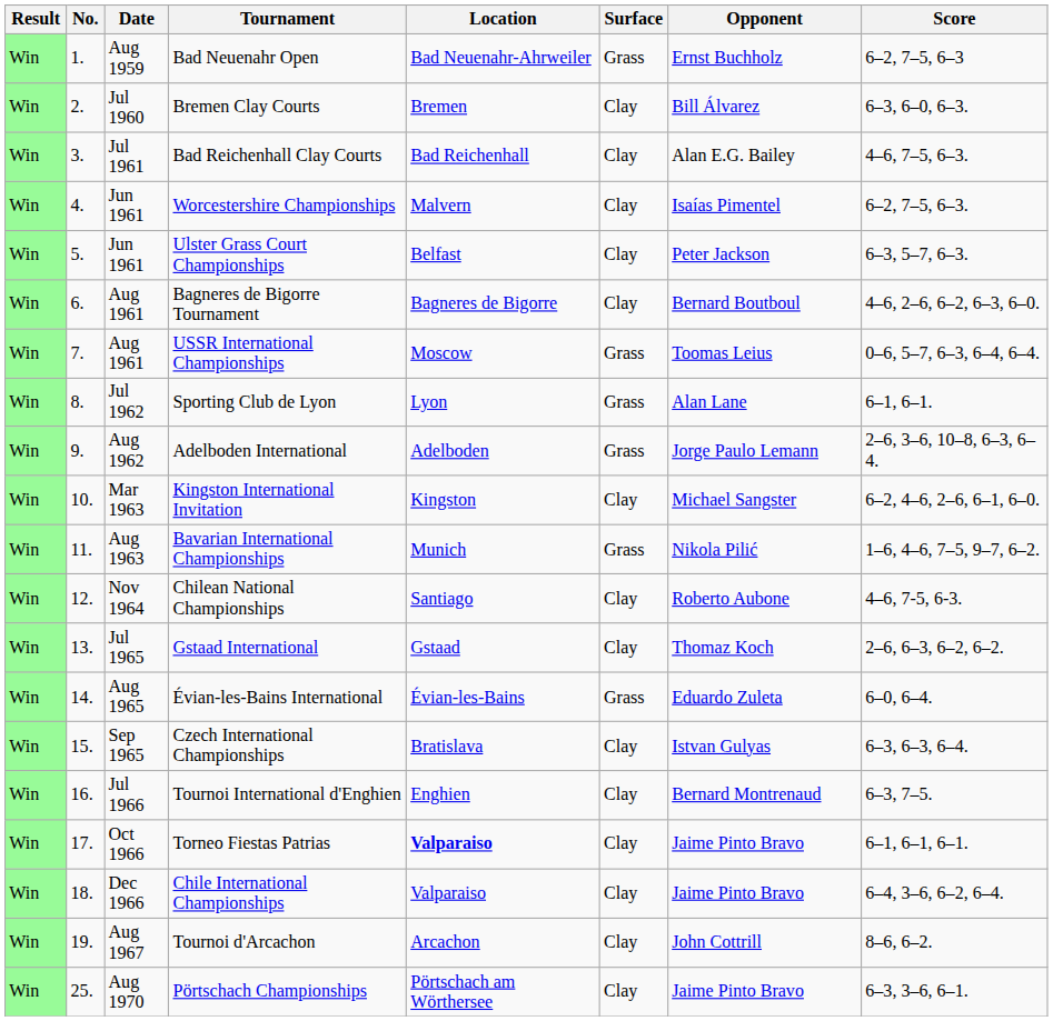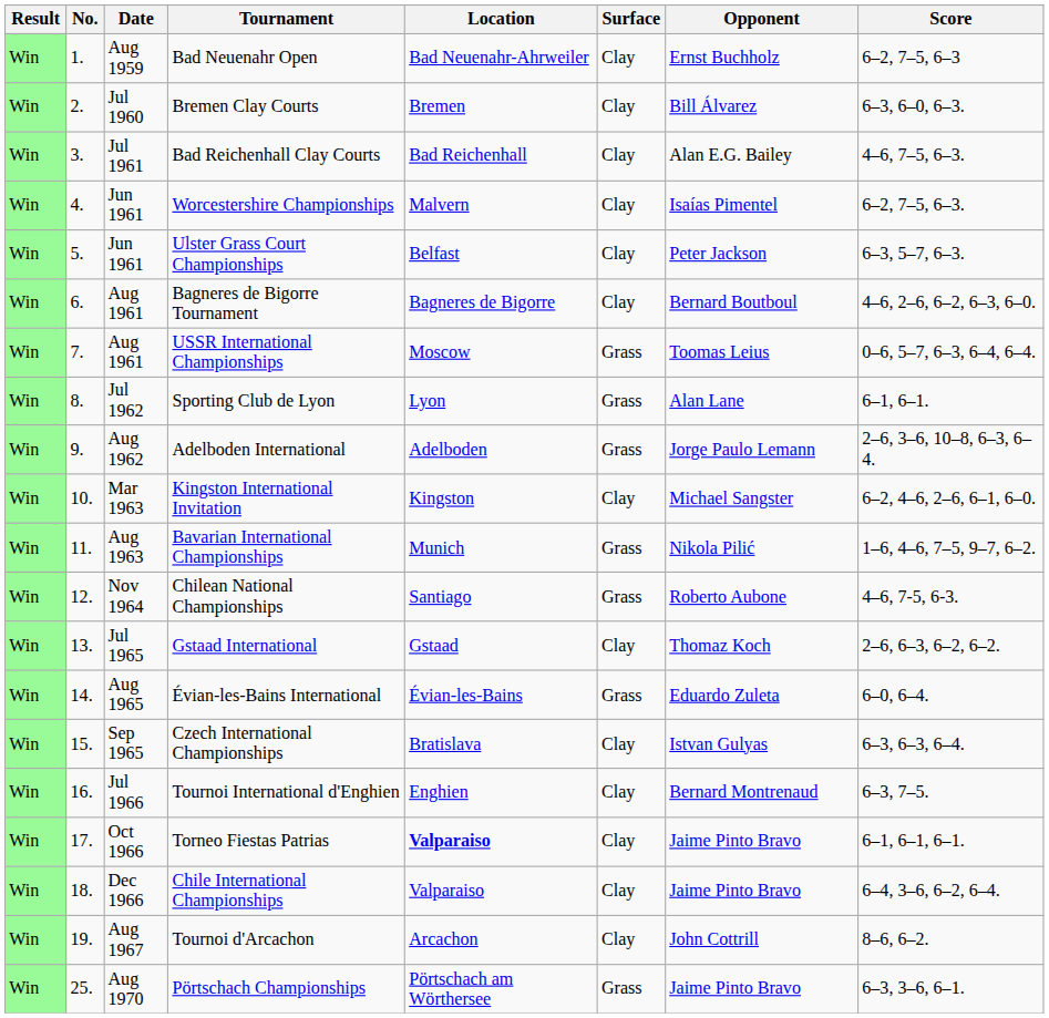 <table class="sortable wikitable"  style="font-size:93%;">
 <tr>
 <th style="width:45px">Result</th>
 <th style="width:25px">No.</th>
 <th style="width:50px">Date</th>
 <th style="width:210px">Tournament</th>
 <th style="width:170px">Location</th>
 <th style="width:50px">Surface</th>
 <th style="width:170px">Opponent</th>
 <th style="width:170px" class="unsortable">Score</th>
 </tr>
 <tr>
 <td style="background:#98fb98;">Win</td>
 <td>1.</td>
 <td>Aug 1959</td>
 <td>Bad Neuenahr Open</td>
 <td><a href='#'>Bad Neuenahr-Ahrweiler</a></td>
-<td>Grass</td>
+<td>Clay</td>
 <td> <a href='#'>Ernst Buchholz</a></td>
 <td>6–2, 7–5, 6–3</td>
 </tr>
 <tr>
 <td style="background:#98fb98;">Win</td>
 <td>2.</td>
 <td>Jul 1960</td>
 <td>Bremen Clay Courts</td>
 <td><a href='#'>Bremen</a></td>
 <td>Clay</td>
 <td> <a href='#'>Bill Álvarez</a></td>
 <td>6–3, 6–0, 6–3.</td>
 </tr>
 <tr>
 <td style="background:#98fb98;">Win</td>
 <td>3.</td>
 <td>Jul 1961</td>
 <td>Bad Reichenhall Clay Courts</td>
 <td><a href='#'>Bad Reichenhall</a></td>
 <td>Clay</td>
 <td> Alan E.G. Bailey</td>
 <td>4–6, 7–5, 6–3.</td>
 </tr>
 <tr>
 <td style="background:#98fb98;">Win</td>
 <td>4.</td>
 <td>Jun 1961</td>
 <td><a href='#'>Worcestershire Championships</a></td>
 <td><a href='#'>Malvern</a></td>
 <td>Clay</td>
 <td> <a href='#'>Isaías Pimentel</a></td>
 <td>6–2, 7–5, 6–3.</td>
 </tr>
 <tr>
 <td style="background:#98fb98;">Win</td>
 <td>5.</td>
 <td>Jun 1961</td>
 <td><a href='#'>Ulster Grass Court Championships</a></td>
 <td><a href='#'>Belfast</a></td>
 <td>Clay</td>
 <td> <a href='#'>Peter Jackson</a></td>
 <td>6–3, 5–7, 6–3.</td>
 </tr>
 <tr>
 <td style="background:#98fb98;">Win</td>
 <td>6.</td>
 <td>Aug 1961</td>
 <td>Bagneres de Bigorre Tournament</td>
 <td><a href='#'>Bagneres de Bigorre</a></td>
 <td>Clay</td>
 <td> <a href='#'>Bernard Boutboul</a></td>
 <td>4–6, 2–6, 6–2, 6–3, 6–0.</td>
 </tr>
 <tr>
 <td style="background:#98fb98;">Win</td>
 <td>7.</td>
 <td>Aug 1961</td>
 <td><a href='#'>USSR International Championships</a></td>
 <td><a href='#'>Moscow</a></td>
 <td>Grass</td>
 <td> <a href='#'>Toomas Leius</a></td>
 <td>0–6, 5–7, 6–3, 6–4, 6–4.</td>
 </tr>
 <tr>
 <td style="background:#98fb98;">Win</td>
 <td>8.</td>
 <td>Jul 1962</td>
 <td>Sporting Club de Lyon</td>
 <td><a href='#'>Lyon</a></td>
 <td>Grass</td>
 <td> <a href='#'>Alan Lane</a></td>
 <td>6–1, 6–1.</td>
 </tr>
 <tr>
 <td style="background:#98fb98;">Win</td>
 <td>9.</td>
 <td>Aug 1962</td>
 <td>Adelboden International</td>
 <td><a href='#'>Adelboden</a></td>
 <td>Grass</td>
 <td> <a href='#'>Jorge Paulo Lemann</a></td>
 <td>2–6, 3–6, 10–8, 6–3, 6–4.</td>
 </tr>
 <tr>
 <td style="background:#98fb98;">Win</td>
 <td>10.</td>
 <td>Mar 1963</td>
 <td><a href='#'>Kingston International Invitation</a></td>
 <td><a href='#'>Kingston</a></td>
 <td>Clay</td>
 <td> <a href='#'>Michael Sangster</a></td>
 <td>6–2, 4–6, 2–6, 6–1, 6–0.</td>
 </tr>
 <tr>
 <td style="background:#98fb98;">Win</td>
 <td>11.</td>
 <td>Aug 1963</td>
 <td><a href='#'>Bavarian International Championships</a></td>
 <td><a href='#'>Munich</a></td>
 <td>Grass</td>
 <td> <a href='#'>Nikola Pilić</a></td>
 <td>1–6, 4–6, 7–5, 9–7, 6–2.</td>
 </tr>
 <tr>
 <td style="background:#98fb98;">Win</td>
 <td>12.</td>
 <td>Nov 1964</td>
 <td>Chilean National Championships</td>
 <td><a href='#'>Santiago</a></td>
-<td>Clay</td>
+<td>Grass</td>
 <td> <a href='#'>Roberto Aubone</a></td>
 <td>4–6, 7-5, 6-3.</td>
 </tr>
 <tr>
 <td style="background:#98fb98;">Win</td>
 <td>13.</td>
 <td>Jul 1965</td>
 <td><a href='#'>Gstaad International</a></td>
 <td><a href='#'>Gstaad</a></td>
 <td>Clay</td>
 <td>  <a href='#'>Thomaz Koch</a></td>
 <td>2–6, 6–3, 6–2, 6–2.</td>
 </tr>
 <tr>
 <td style="background:#98fb98;">Win</td>
 <td>14.</td>
 <td>Aug 1965</td>
 <td>Évian-les-Bains International</td>
 <td><a href='#'>Évian-les-Bains</a></td>
 <td>Grass</td>
 <td> <a href='#'>Eduardo Zuleta</a></td>
 <td>6–0, 6–4.</td>
 </tr>
 <tr>
 <td style="background:#98fb98;">Win</td>
 <td>15.</td>
 <td>Sep 1965</td>
 <td>Czech International Championships</td>
 <td><a href='#'>Bratislava</a></td>
 <td>Clay</td>
 <td> <a href='#'>Istvan Gulyas</a></td>
 <td>6–3, 6–3, 6–4.</td>
 </tr>
 <tr>
 <td style="background:#98fb98;">Win</td>
 <td>16.</td>
 <td>Jul 1966</td>
 <td>Tournoi International d'Enghien</td>
 <td><a href='#'>Enghien</a></td>
 <td>Clay</td>
 <td> <a href='#'>Bernard Montrenaud</a></td>
 <td>6–3, 7–5.</td>
 </tr>
 <tr>
 <td style="background:#98fb98;">Win</td>
 <td>17.</td>
 <td>Oct 1966</td>
 <td>Torneo Fiestas Patrias</td>
 <td><strong><a href='#'>Valparaiso</a></strong></td>
 <td>Clay</td>
 <td> <a href='#'>Jaime Pinto Bravo</a></td>
 <td>6–1, 6–1, 6–1.</td>
 </tr>
 <tr>
 <td style="background:#98fb98;">Win</td>
 <td>18.</td>
 <td>Dec 1966</td>
 <td><a href='#'>Chile International Championships</a></td>
 <td><a href='#'>Valparaiso</a></td>
 <td>Clay</td>
 <td> <a href='#'>Jaime Pinto Bravo</a></td>
 <td>6–4, 3–6, 6–2, 6–4.</td>
 </tr>
 <tr>
 <td style="background:#98fb98;">Win</td>
 <td>19.</td>
 <td>Aug 1967</td>
 <td>Tournoi d'Arcachon</td>
 <td><a href='#'>Arcachon</a></td>
 <td>Clay</td>
 <td> <a href='#'>John Cottrill</a></td>
 <td>8–6, 6–2.</td>
 </tr>
 <tr>
 <td style="background:#98fb98;">Win</td>
 <td>25.</td>
 <td>Aug 1970</td>
 <td><a href='#'>Pörtschach Championships</a></td>
 <td><a href='#'>Pörtschach am Wörthersee</a></td>
-<td>Clay</td>
+<td>Grass</td>
 <td> <a href='#'>Jaime Pinto Bravo</a></td>
 <td>6–3, 3–6, 6–1.</td>
 </tr>
 </table>
